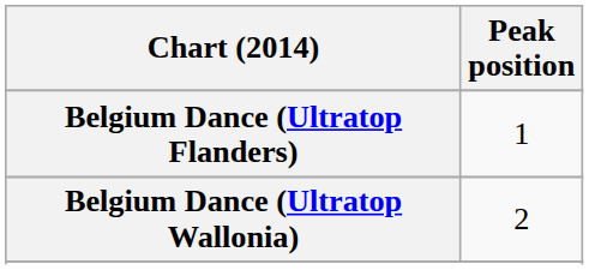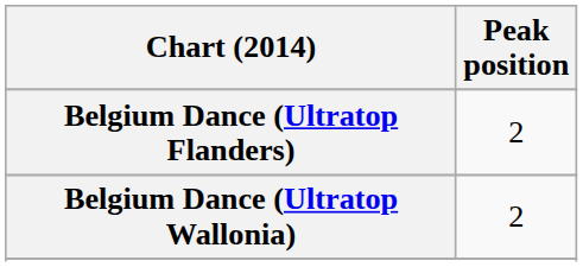 <table class="wikitable sortable plainrowheaders" style="text-align:center;">
 <tr>
 <th scope="col" style="width:14em;">Chart (2014)</th>
 <th scope="col">Peak<br>position</th>
 </tr>
 <tr>
 </tr>
 <tr>
 <th scope="row">Belgium Dance (<a href='#'>Ultratop</a> Flanders)</th>
-<td>1</td>
+<td>2</td>
 </tr>
 <tr>
 </tr>
 <tr>
 <th scope="row">Belgium Dance (<a href='#'>Ultratop</a> Wallonia)</th>
 <td>2</td>
 </tr>
 <tr>
 </tr>
 <tr>
 </tr>
 <tr>
 </tr>
 </table>
